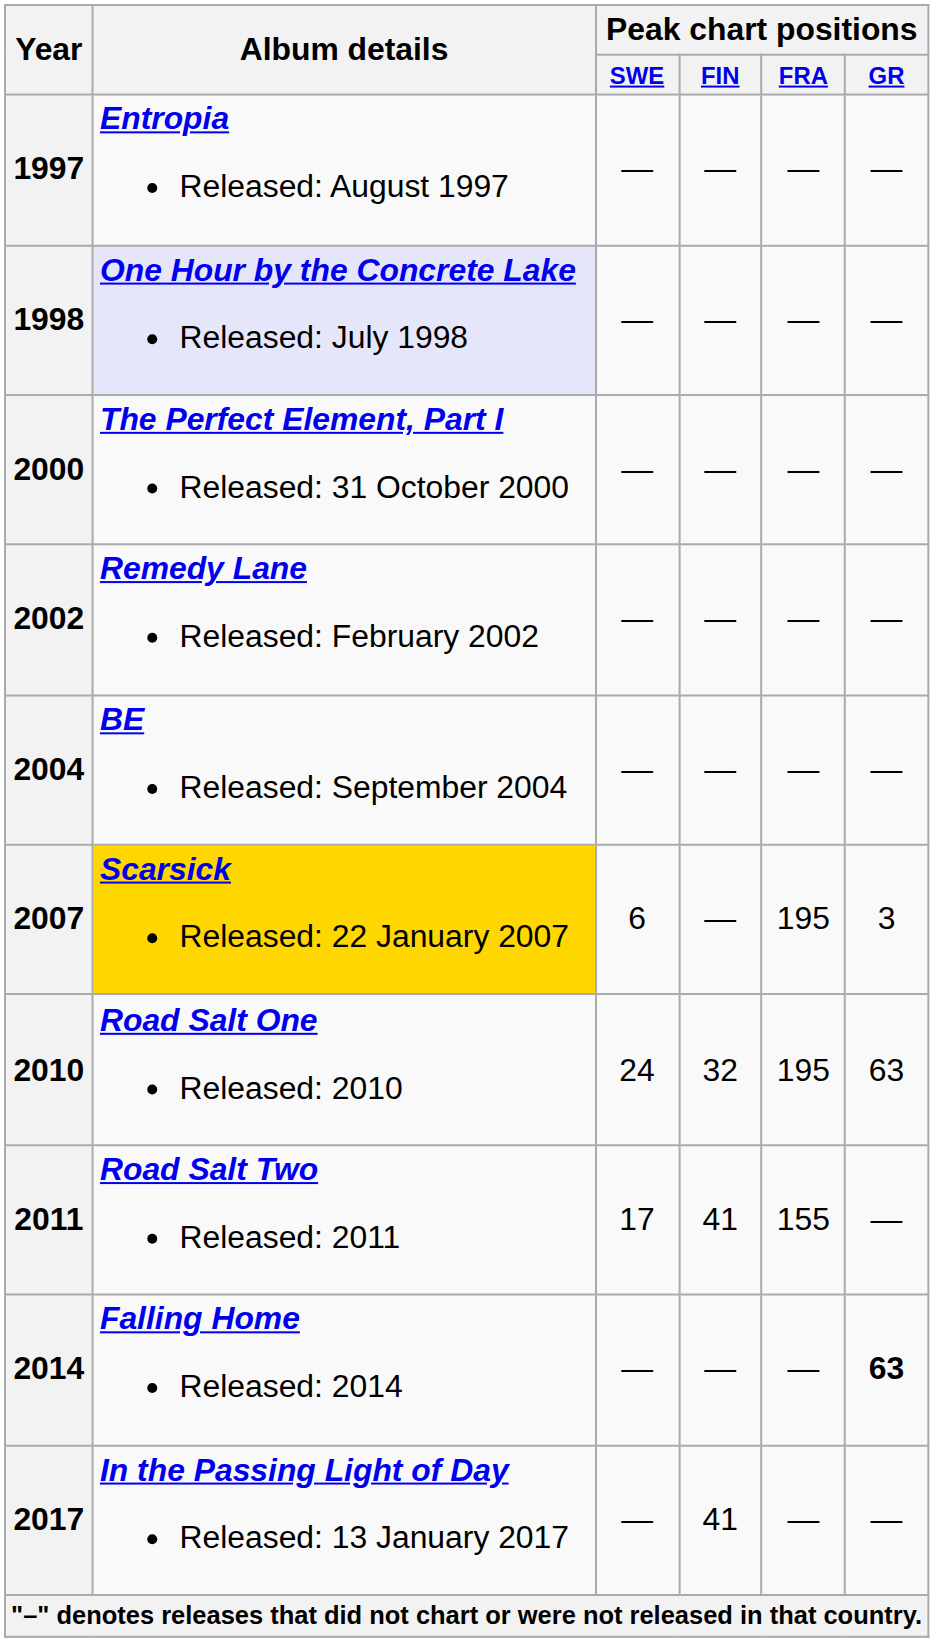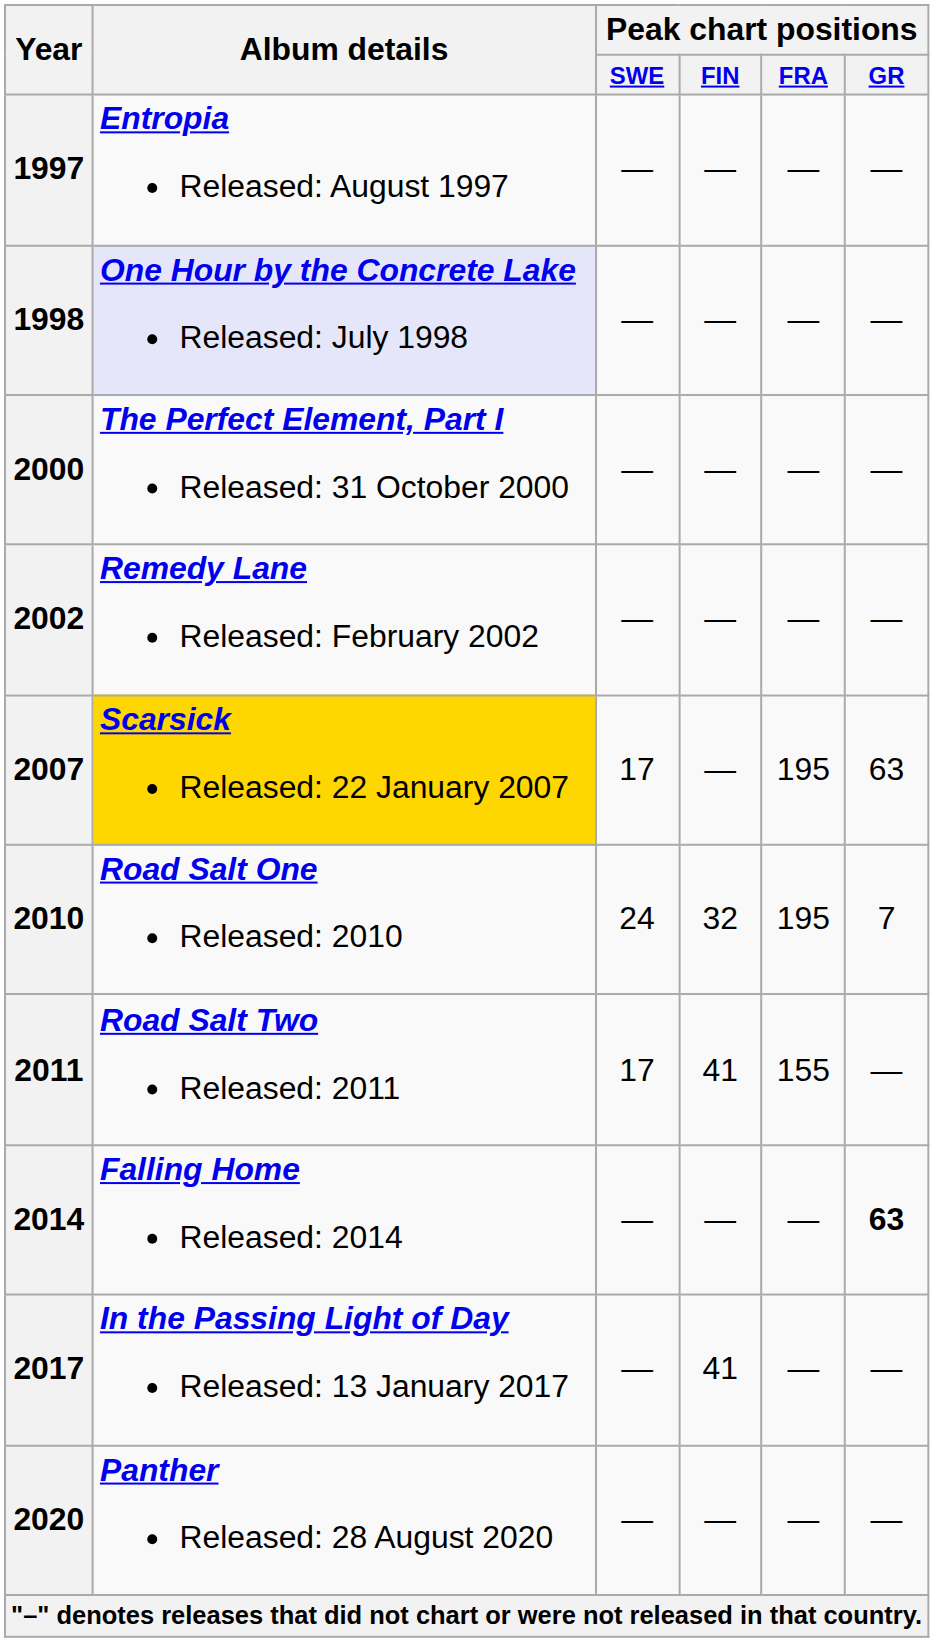 <table class="wikitable plainrowheaders" style="text-align:center;">
 <tr>
 <th rowspan="2">Year</th>
 <th rowspan="2">Album details</th>
 <th colspan="4">Peak chart positions</th>
 </tr>
 <tr>
 <th style="width:3em;font-size:75%"><a href='#'>SWE</a><br></th>
 <th style="width:3em;font-size:75%"><a href='#'>FIN</a><br></th>
 <th style="width:3em;font-size:75%"><a href='#'>FRA</a><br></th>
 <th style="width:3em;font-size:75%"><a href='#'>GR</a><br></th>
 </tr>
 <tr>
 <th>1997</th>
 <td align=left><strong><em><a href='#'>Entropia</a></em></strong><br><ul><li>Released: August 1997</li></ul></td>
 <td>—</td>
 <td>—</td>
 <td>—</td>
 <td>—</td>
 </tr>
 <tr>
 <th>1998</th>
 <td align=left style="background: lavender;"><strong><em><a href='#'>One Hour by the Concrete Lake</a></em></strong><br><ul><li>Released: July 1998</li></ul></td>
 <td>—</td>
 <td>—</td>
 <td>—</td>
 <td>—</td>
 </tr>
 <tr>
 <th>2000</th>
 <td align=left><strong><em><a href='#'>The Perfect Element, Part I</a></em></strong><br><ul><li>Released: 31 October 2000</li></ul></td>
 <td>—</td>
 <td>—</td>
 <td>—</td>
 <td>—</td>
 </tr>
 <tr>
 <th>2002</th>
 <td align=left><strong><em><a href='#'>Remedy Lane</a></em></strong><br><ul><li>Released: February 2002</li></ul></td>
 <td>—</td>
 <td>—</td>
 <td>—</td>
 <td>—</td>
 </tr>
 <tr>
-<th>2004</th>
-<td align=left><strong><em><a href='#'>BE</a></em></strong><br><ul><li>Released: September 2004</li></ul></td>
-<td>—</td>
-<td>—</td>
-<td>—</td>
-<td>—</td>
-</tr>
-<tr>
 <th>2007</th>
 <td align=left style="background: gold;"><strong><em><a href='#'>Scarsick</a></em></strong><br><ul><li>Released: 22 January 2007</li></ul></td>
-<td>6</td>
+<td>17</td>
 <td>—</td>
 <td>195</td>
-<td>3</td>
+<td>63</td>
 </tr>
 <tr>
 <th>2010</th>
 <td align=left><strong><em><a href='#'>Road Salt One</a></em></strong><br><ul><li>Released: 2010</li></ul></td>
 <td>24</td>
 <td>32<br></td>
 <td>195</td>
-<td>63</td>
+<td>7</td>
 </tr>
 <tr>
 <th>2011</th>
 <td align=left><strong><em><a href='#'>Road Salt Two</a></em></strong><br><ul><li>Released: 2011</li></ul></td>
 <td>17</td>
 <td>41</td>
 <td>155</td>
 <td>—</td>
 </tr>
 <tr>
 <th>2014</th>
 <td align=left><strong><em><a href='#'>Falling Home</a></em></strong><br><ul><li>Released: 2014</li></ul></td>
 <td>—</td>
 <td>—</td>
 <td>—</td>
 <td><strong>63</strong></td>
 </tr>
 <tr>
 <th>2017</th>
 <td align=left><strong><em><a href='#'>In the Passing Light of Day</a></em></strong><br><ul><li>Released: 13 January 2017</li></ul></td>
 <td>—</td>
 <td>41</td>
 <td>—</td>
 <td>—</td>
 </tr>
 <tr>
+<th>2020</th>
+<td align=left><strong><em><a href='#'>Panther</a></em></strong><br><ul><li>Released: 28 August 2020</li></ul></td>
+<td>—</td>
+<td>—</td>
+<td>—</td>
+<td>—<br></td>
+</tr>
+<tr>
 <th colspan="6" style="font-size:80%;">"–" denotes releases that did not chart or were not released in that country.</th>
 </tr>
 </table>
